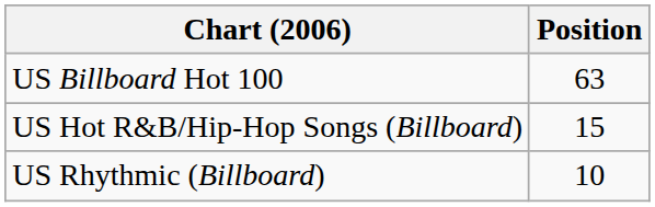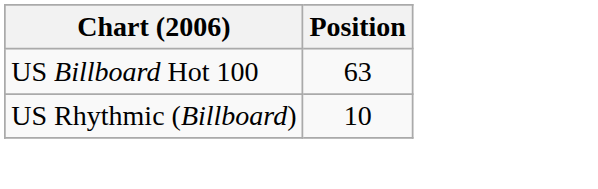 <table class="wikitable sortable">
 <tr>
 <th>Chart (2006)</th>
 <th>Position</th>
 </tr>
 <tr>
 <td>US <em>Billboard</em> Hot 100</td>
 <td align="center">63</td>
 </tr>
 <tr>
-<td>US Hot R&B/Hip-Hop Songs (<em>Billboard</em>)</td>
-<td align="center">15</td>
-</tr>
-<tr>
 <td>US Rhythmic (<em>Billboard</em>)</td>
 <td align="center">10</td>
 </tr>
 </table>
